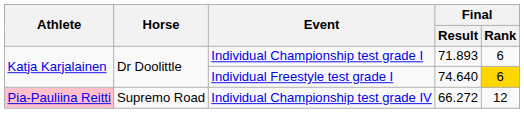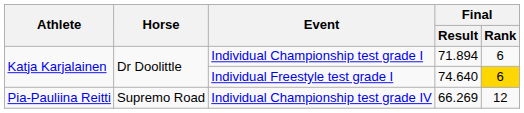 <table class=wikitable style="font-size:90%">
 <tr>
 <th rowspan="2">Athlete</th>
 <th rowspan="2">Horse</th>
 <th rowspan="2">Event</th>
 <th colspan="2">Final</th>
 </tr>
 <tr>
 <th>Result</th>
 <th>Rank</th>
 </tr>
 <tr>
 <td rowspan="2"><a href='#'>Katja Karjalainen</a></td>
 <td rowspan="2">Dr Doolittle</td>
 <td><a href='#'>Individual Championship test grade I</a></td>
-<td align=center>71.893</td>
+<td align=center>71.894</td>
 <td align=center>6</td>
 </tr>
 <tr>
 <td><a href='#'>Individual Freestyle test grade I</a></td>
 <td align=center>74.640</td>
 <td align=center style="background: gold;">6</td>
 </tr>
 <tr>
-<td style="background: pink;"><a href='#'>Pia-Pauliina Reitti</a></td>
+<td><a href='#'>Pia-Pauliina Reitti</a></td>
 <td>Supremo Road</td>
 <td><a href='#'>Individual Championship test grade IV</a></td>
-<td align=center>66.272</td>
+<td align=center>66.269</td>
 <td align=center>12</td>
 </tr>
 </table>
